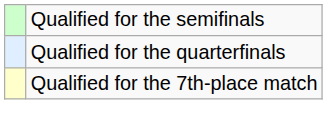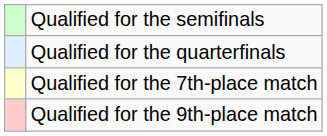 <table class="wikitable" style="text-align: left;">
 <tr>
 <td width=10px bgcolor=#ccffcc></td>
 <td>Qualified for the semifinals</td>
 </tr>
 <tr>
 <td width=10px bgcolor=#dfefff></td>
 <td>Qualified for the quarterfinals</td>
 </tr>
 <tr>
 <td width=10px bgcolor=#ffffcc></td>
 <td>Qualified for the 7th-place match</td>
 </tr>
+<tr>
+<td width=10px bgcolor=#ffcccc></td>
+<td>Qualified for the 9th-place match</td>
+</tr>
 </table>
